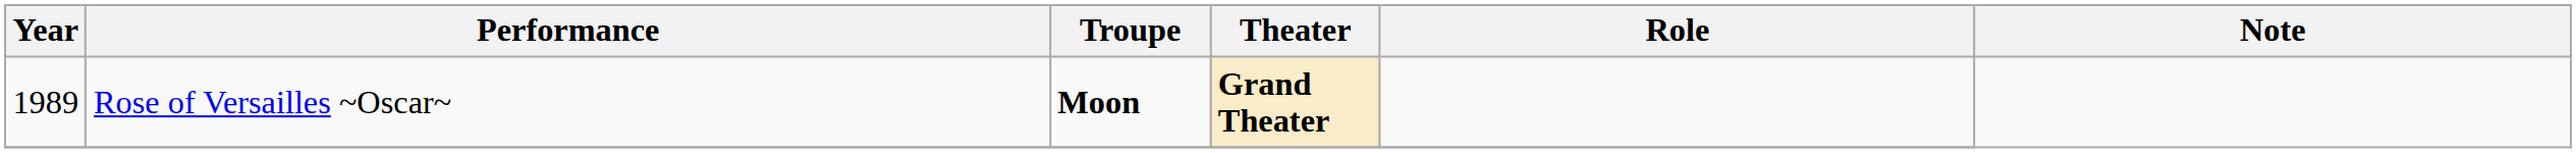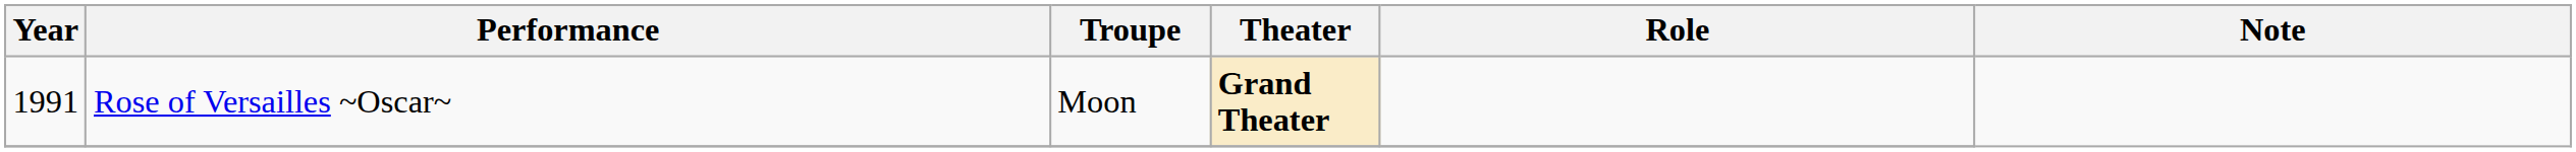 <table class="wikitable">
 <tr>
 <th !style=width:20em>Year</th>
 <th style=width:300em>Performance</th>
 <th style=width:20em>Troupe</th>
 <th style=width:20em>Theater</th>
 <th style=width:200em>Role</th>
 <th style=width:200em>Note</th>
 </tr>
 <tr>
-<td>1989</td>
+<td>1991</td>
 <td><a href='#'>Rose of Versailles</a> ~Oscar~</td>
-<td><strong>Moon</strong></td>
+<td>Moon</td>
 <td style="background-color: #faecc8"><strong>Grand Theater</strong></td>
 <td></td>
 </tr>
 <tr>
 </tr>
 </table>
